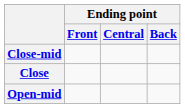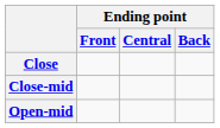 <table class="wikitable">
 <tr>
 <th rowspan="2"></th>
 <th colspan="3">Ending point</th>
 </tr>
 <tr>
 <th><a href='#'>Front</a></th>
 <th><a href='#'>Central</a></th>
 <th><a href='#'>Back</a></th>
 </tr>
 <tr align="center">
-<th><a href='#'>Close-mid</a></th>
+<th><a href='#'>Close</a></th>
 <td></td>
 <td></td>
 <td></td>
 </tr>
 <tr align="center">
-<th><a href='#'>Close</a></th>
+<th><a href='#'>Close-mid</a></th>
 <td></td>
 <td></td>
 <td></td>
 </tr>
 <tr align="center">
 <th><a href='#'>Open-mid</a></th>
 <td></td>
 <td></td>
 <td></td>
 </tr>
 </table>
